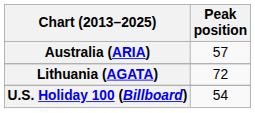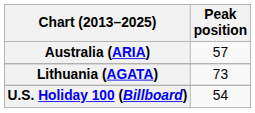 <table class="wikitable sortable plainrowheaders" style="text-align:center">
 <tr>
 <th>Chart (2013–2025)</th>
 <th>Peak<br>position</th>
 </tr>
 <tr>
 <th scope="row">Australia (<a href='#'>ARIA</a>)</th>
 <td>57</td>
 </tr>
 <tr>
 </tr>
 <tr>
 </tr>
 <tr>
 <th scope="row">Lithuania (<a href='#'>AGATA</a>)</th>
-<td>72</td>
+<td>73</td>
 </tr>
 <tr>
 </tr>
 <tr>
 <th scope="row">U.S. <a href='#'>Holiday 100</a> (<em><a href='#'>Billboard</a></em>)</th>
 <td>54</td>
 </tr>
 </table>
